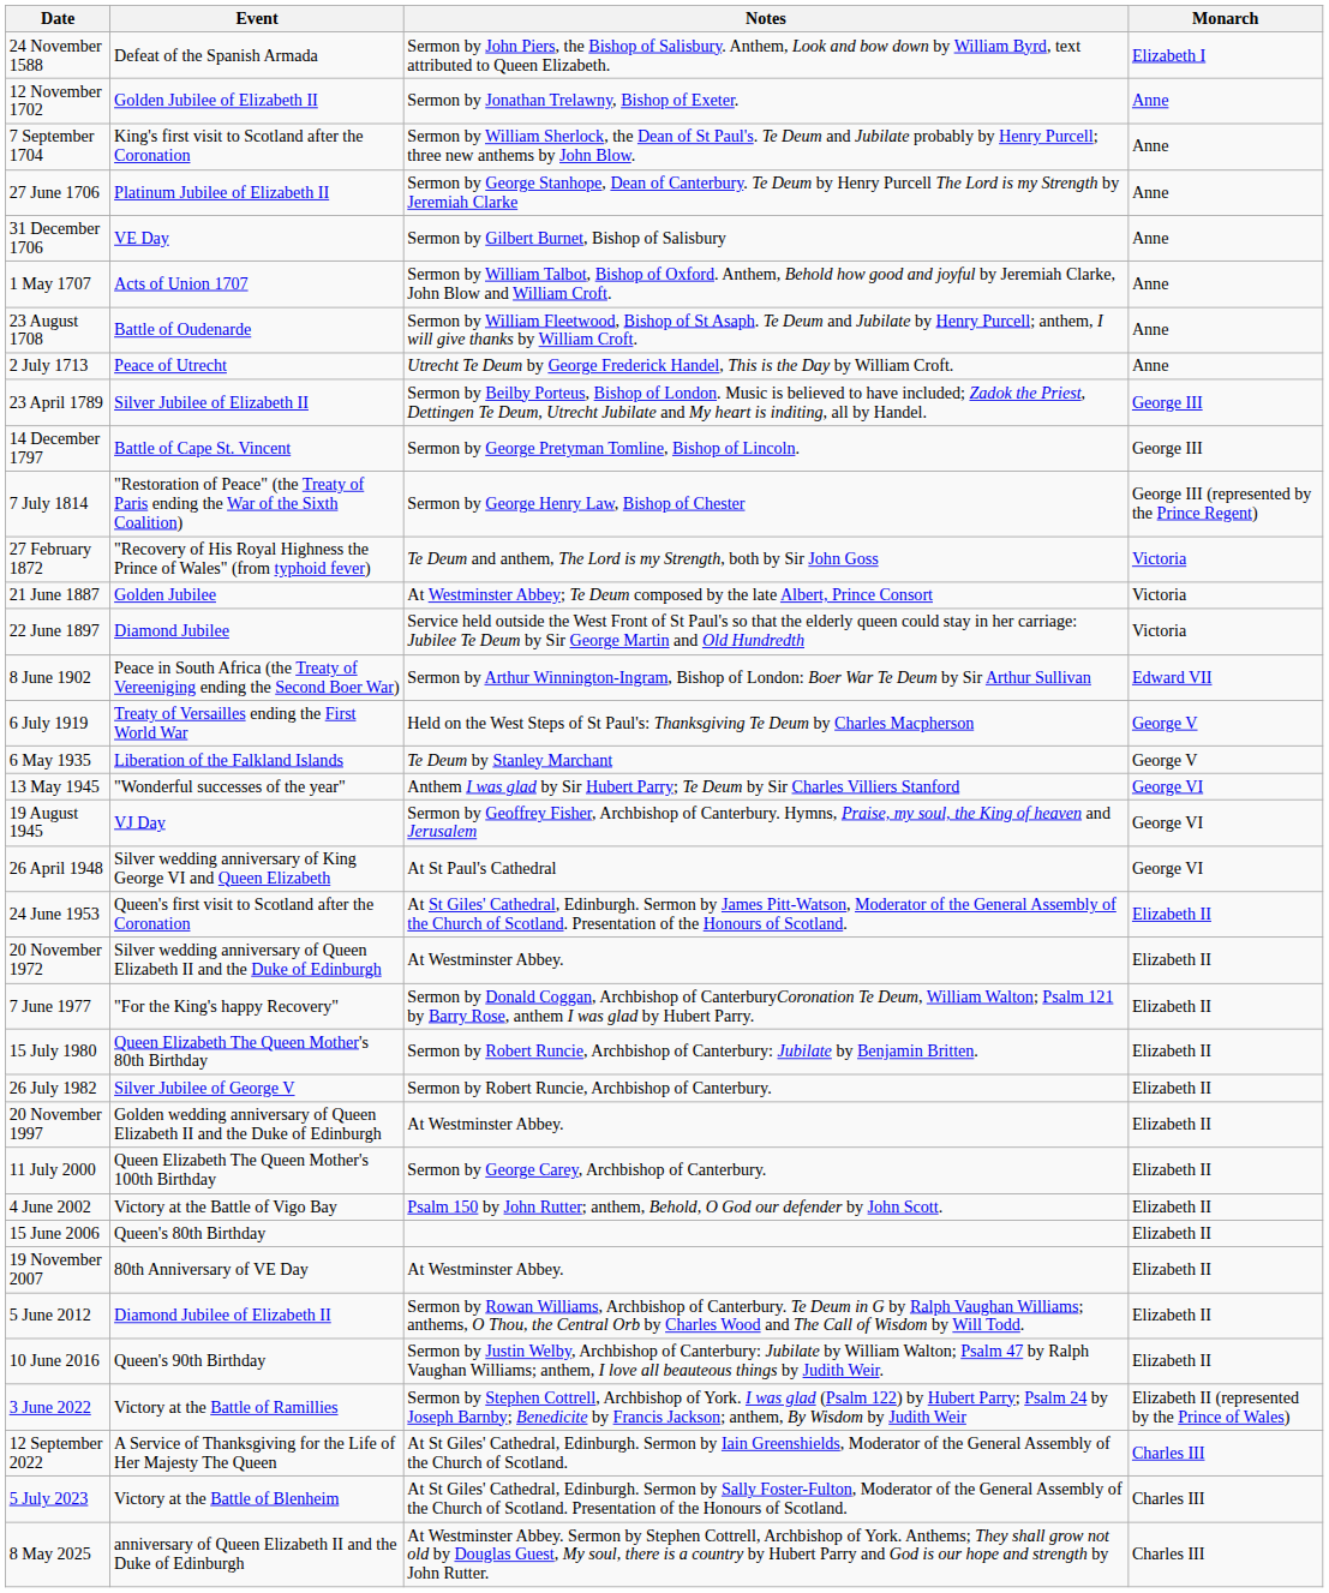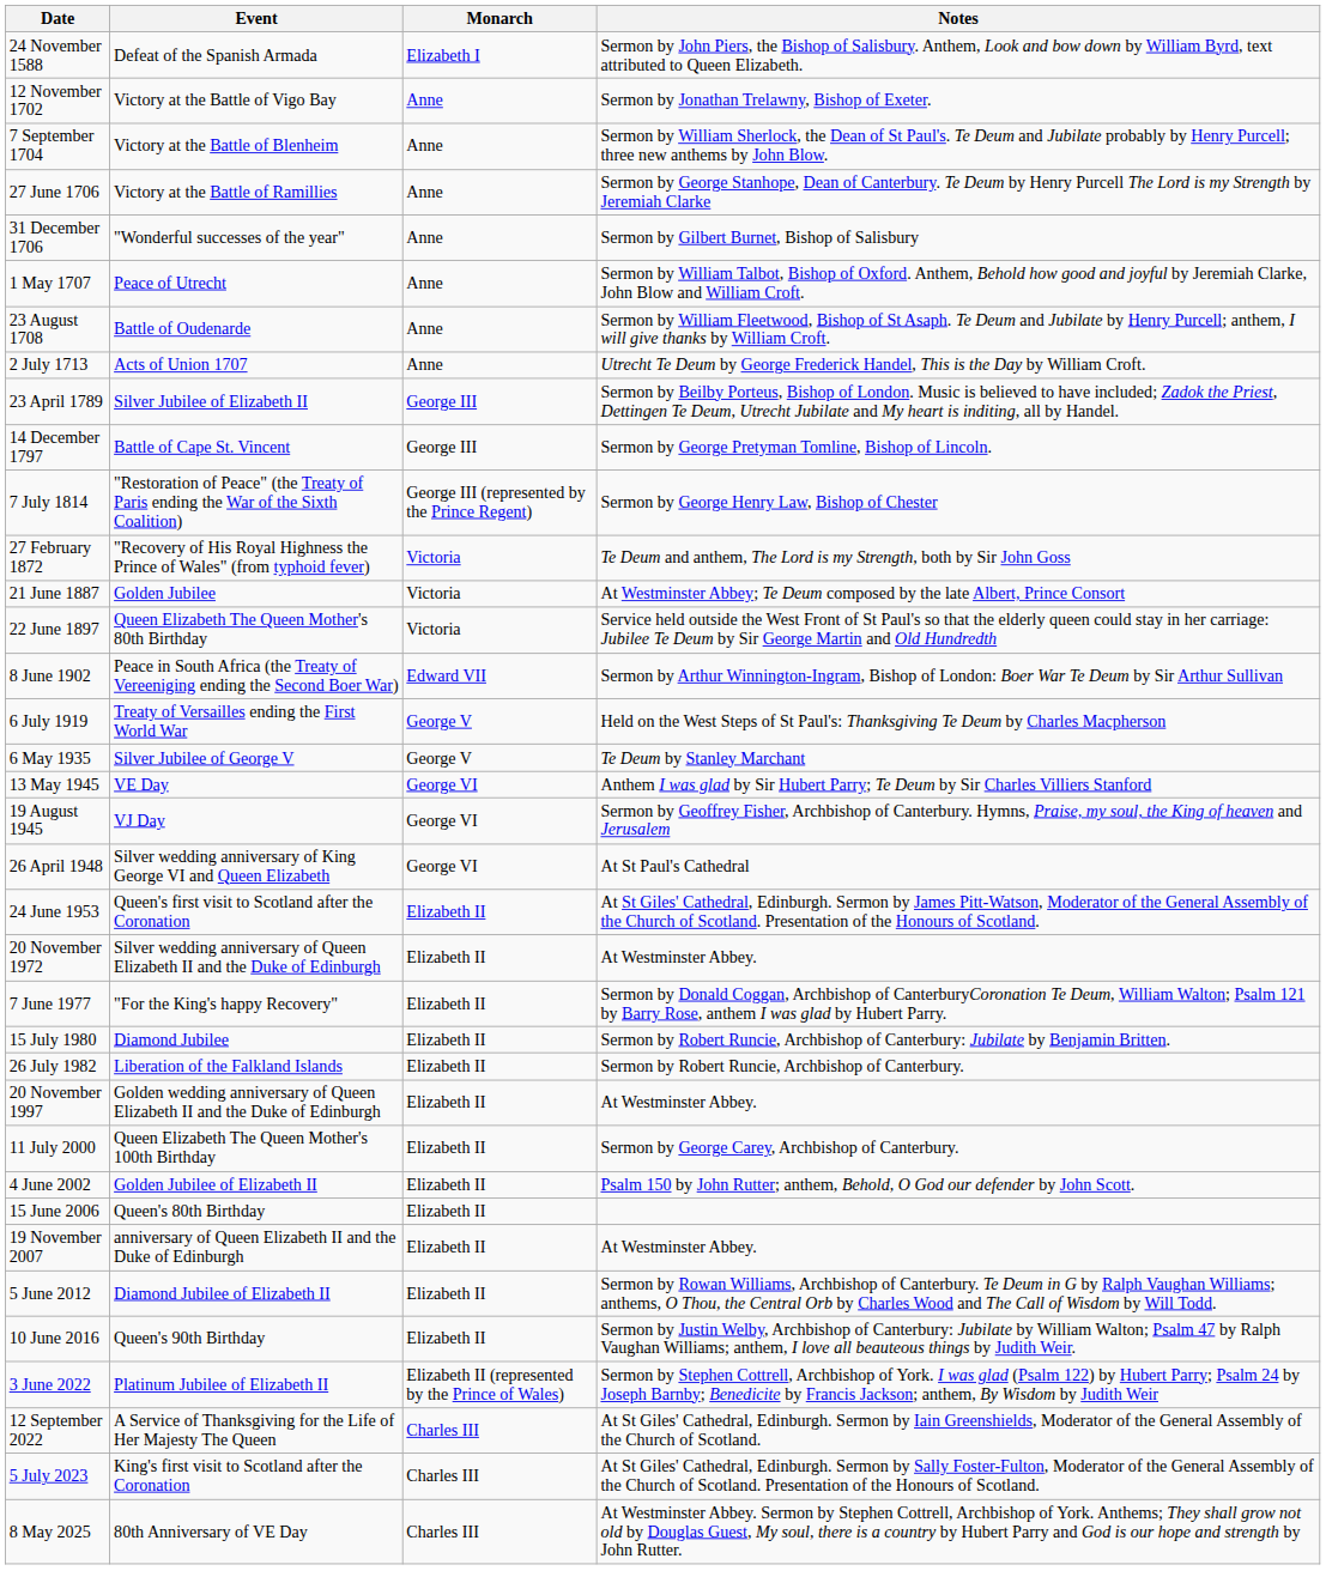 <table class="wikitable">
 <tr>
 <th>Date</th>
 <th>Event</th>
+<th>Monarch</th>
 <th>Notes</th>
-<th>Monarch</th>
 </tr>
 <tr>
 <td>24 November 1588</td>
 <td>Defeat of the Spanish Armada</td>
+<td><a href='#'>Elizabeth I</a></td>
 <td>Sermon by <a href='#'>John Piers</a>, the <a href='#'>Bishop of Salisbury</a>. Anthem, <em>Look and bow down</em> by <a href='#'>William Byrd</a>, text attributed to Queen Elizabeth.</td>
-<td><a href='#'>Elizabeth I</a></td>
 </tr>
 <tr>
 <td>12 November 1702</td>
-<td><a href='#'>Golden Jubilee of Elizabeth II</a></td>
+<td>Victory at the Battle of Vigo Bay</td>
+<td><a href='#'>Anne</a></td>
 <td>Sermon by <a href='#'>Jonathan Trelawny</a>, <a href='#'>Bishop of Exeter</a>.</td>
-<td><a href='#'>Anne</a></td>
 </tr>
 <tr>
 <td>7 September 1704</td>
-<td>King's first visit to Scotland after the <a href='#'>Coronation</a></td>
+<td>Victory at the <a href='#'>Battle of Blenheim</a></td>
+<td>Anne</td>
 <td>Sermon by <a href='#'>William Sherlock</a>, the <a href='#'>Dean of St Paul's</a>. <em>Te Deum</em> and <em>Jubilate</em> probably by <a href='#'>Henry Purcell</a>; three new anthems by <a href='#'>John Blow</a>.</td>
-<td>Anne</td>
 </tr>
 <tr>
 <td>27 June 1706</td>
-<td><a href='#'>Platinum Jubilee of Elizabeth II</a></td>
+<td>Victory at the <a href='#'>Battle of Ramillies</a></td>
+<td>Anne</td>
 <td>Sermon by <a href='#'>George Stanhope</a>, <a href='#'>Dean of Canterbury</a>. <em>Te Deum</em> by Henry Purcell <em>The Lord is my Strength</em> by <a href='#'>Jeremiah Clarke</a></td>
-<td>Anne</td>
 </tr>
 <tr>
 <td>31 December 1706</td>
-<td><a href='#'>VE Day</a></td>
+<td>"Wonderful successes of the year"</td>
+<td>Anne</td>
 <td>Sermon by <a href='#'>Gilbert Burnet</a>, Bishop of Salisbury</td>
-<td>Anne</td>
 </tr>
 <tr>
 <td>1 May 1707</td>
-<td><a href='#'>Acts of Union 1707</a></td>
+<td><a href='#'>Peace of Utrecht</a></td>
+<td>Anne</td>
 <td>Sermon by <a href='#'>William Talbot</a>, <a href='#'>Bishop of Oxford</a>. Anthem, <em>Behold how good and joyful</em> by Jeremiah Clarke, John Blow and <a href='#'>William Croft</a>.</td>
-<td>Anne</td>
 </tr>
 <tr>
 <td>23 August 1708</td>
 <td><a href='#'>Battle of Oudenarde</a></td>
+<td>Anne</td>
 <td>Sermon by <a href='#'>William Fleetwood</a>, <a href='#'>Bishop of St Asaph</a>. <em>Te Deum</em> and <em>Jubilate</em> by <a href='#'>Henry Purcell</a>; anthem, <em>I will give thanks</em> by <a href='#'>William Croft</a>.</td>
-<td>Anne</td>
 </tr>
 <tr>
 <td>2 July 1713</td>
-<td><a href='#'>Peace of Utrecht</a></td>
+<td><a href='#'>Acts of Union 1707</a></td>
+<td>Anne</td>
 <td><em>Utrecht Te Deum</em> by <a href='#'>George Frederick Handel</a>, <em>This is the Day</em> by William Croft.</td>
-<td>Anne</td>
 </tr>
 <tr>
 <td>23 April 1789</td>
 <td><a href='#'>Silver Jubilee of Elizabeth II</a></td>
+<td><a href='#'>George III</a></td>
 <td>Sermon by <a href='#'>Beilby Porteus</a>, <a href='#'>Bishop of London</a>. Music is believed to have included; <em><a href='#'>Zadok the Priest</a></em>, <em>Dettingen Te Deum</em>, <em>Utrecht Jubilate</em> and <em>My heart is inditing</em>, all by Handel.</td>
-<td><a href='#'>George III</a></td>
 </tr>
 <tr>
 <td>14 December 1797</td>
 <td><a href='#'>Battle of Cape St. Vincent</a></td>
+<td>George III</td>
 <td>Sermon by <a href='#'>George Pretyman Tomline</a>, <a href='#'>Bishop of Lincoln</a>.</td>
-<td>George III</td>
 </tr>
 <tr>
 <td>7 July 1814</td>
 <td>"Restoration of Peace" (the <a href='#'>Treaty of Paris</a> ending the <a href='#'>War of the Sixth Coalition</a>)</td>
+<td>George III (represented by the <a href='#'>Prince Regent</a>)</td>
 <td>Sermon by <a href='#'>George Henry Law</a>, <a href='#'>Bishop of Chester</a></td>
-<td>George III (represented by the <a href='#'>Prince Regent</a>)</td>
 </tr>
 <tr>
 <td>27 February 1872</td>
 <td>"Recovery of His Royal Highness the Prince of Wales" (from <a href='#'>typhoid fever</a>)</td>
+<td><a href='#'>Victoria</a></td>
 <td><em>Te Deum</em> and anthem, <em>The Lord is my Strength</em>, both by Sir <a href='#'>John Goss</a></td>
-<td><a href='#'>Victoria</a></td>
 </tr>
 <tr>
 <td>21 June 1887</td>
 <td><a href='#'>Golden Jubilee</a></td>
+<td>Victoria</td>
 <td>At <a href='#'>Westminster Abbey</a>; <em>Te Deum</em> composed by the late <a href='#'>Albert, Prince Consort</a></td>
-<td>Victoria</td>
 </tr>
 <tr>
 <td>22 June 1897</td>
-<td><a href='#'>Diamond Jubilee</a></td>
+<td><a href='#'>Queen Elizabeth The Queen Mother</a>'s 80th Birthday</td>
+<td>Victoria</td>
 <td>Service held outside the West Front of St Paul's so that the elderly queen could stay in her carriage: <em>Jubilee Te Deum</em> by Sir <a href='#'>George Martin</a> and <em><a href='#'>Old Hundredth</a></em></td>
-<td>Victoria</td>
 </tr>
 <tr>
 <td>8 June 1902</td>
 <td>Peace in South Africa (the <a href='#'>Treaty of Vereeniging</a> ending the <a href='#'>Second Boer War</a>)</td>
+<td><a href='#'>Edward VII</a></td>
 <td>Sermon by <a href='#'>Arthur Winnington-Ingram</a>, Bishop of London: <em>Boer War Te Deum</em> by Sir <a href='#'>Arthur Sullivan</a></td>
-<td><a href='#'>Edward VII</a></td>
 </tr>
 <tr>
 <td>6 July 1919</td>
 <td><a href='#'>Treaty of Versailles</a> ending the <a href='#'>First World War</a></td>
+<td><a href='#'>George V</a></td>
 <td>Held on the West Steps of St Paul's: <em>Thanksgiving Te Deum</em> by <a href='#'>Charles Macpherson</a></td>
-<td><a href='#'>George V</a></td>
 </tr>
 <tr>
 <td>6 May 1935</td>
-<td><a href='#'>Liberation of the Falkland Islands</a></td>
+<td><a href='#'>Silver Jubilee of George V</a></td>
+<td>George V</td>
 <td><em>Te Deum</em> by <a href='#'>Stanley Marchant</a></td>
-<td>George V</td>
 </tr>
 <tr>
 <td>13 May 1945</td>
-<td>"Wonderful successes of the year"</td>
+<td><a href='#'>VE Day</a></td>
+<td><a href='#'>George VI</a></td>
 <td>Anthem <em><a href='#'>I was glad</a></em> by Sir <a href='#'>Hubert Parry</a>; <em>Te Deum</em> by Sir <a href='#'>Charles Villiers Stanford</a></td>
-<td><a href='#'>George VI</a></td>
 </tr>
 <tr>
 <td>19 August 1945</td>
 <td><a href='#'>VJ Day</a></td>
+<td>George VI</td>
 <td>Sermon by <a href='#'>Geoffrey Fisher</a>, Archbishop of Canterbury. Hymns, <em><a href='#'>Praise, my soul, the King of heaven</a></em> and <em><a href='#'>Jerusalem</a></em></td>
-<td>George VI</td>
 </tr>
 <tr>
 <td>26 April 1948</td>
 <td>Silver wedding anniversary of King George VI and <a href='#'>Queen Elizabeth</a></td>
+<td>George VI</td>
 <td>At St Paul's Cathedral</td>
-<td>George VI</td>
 </tr>
 <tr>
 <td>24 June 1953</td>
 <td>Queen's first visit to Scotland after the <a href='#'>Coronation</a></td>
+<td><a href='#'>Elizabeth II</a></td>
 <td>At <a href='#'>St Giles' Cathedral</a>, Edinburgh. Sermon by <a href='#'>James Pitt-Watson</a>, <a href='#'>Moderator of the General Assembly of the Church of Scotland</a>. Presentation of the <a href='#'>Honours of Scotland</a>.</td>
-<td><a href='#'>Elizabeth II</a></td>
 </tr>
 <tr>
 <td>20 November 1972</td>
 <td>Silver wedding anniversary of Queen Elizabeth II and the <a href='#'>Duke of Edinburgh</a></td>
+<td>Elizabeth II</td>
 <td>At Westminster Abbey.</td>
-<td>Elizabeth II</td>
 </tr>
 <tr>
 <td>7 June 1977</td>
 <td>"For the King's happy Recovery"</td>
+<td>Elizabeth II</td>
 <td>Sermon by <a href='#'>Donald Coggan</a>, Archbishop of Canterbury<em>Coronation Te Deum</em>, <a href='#'>William Walton</a>; <a href='#'>Psalm 121</a> by <a href='#'>Barry Rose</a>, anthem <em>I was glad</em> by Hubert Parry.</td>
-<td>Elizabeth II</td>
 </tr>
 <tr>
 <td>15 July 1980</td>
-<td><a href='#'>Queen Elizabeth The Queen Mother</a>'s 80th Birthday</td>
+<td><a href='#'>Diamond Jubilee</a></td>
+<td>Elizabeth II</td>
 <td>Sermon by <a href='#'>Robert Runcie</a>, Archbishop of Canterbury: <em><a href='#'>Jubilate</a></em> by <a href='#'>Benjamin Britten</a>.</td>
-<td>Elizabeth II</td>
 </tr>
 <tr>
 <td>26 July 1982</td>
-<td><a href='#'>Silver Jubilee of George V</a></td>
+<td><a href='#'>Liberation of the Falkland Islands</a></td>
+<td>Elizabeth II</td>
 <td>Sermon by Robert Runcie, Archbishop of Canterbury.</td>
-<td>Elizabeth II</td>
 </tr>
 <tr>
 <td>20 November 1997</td>
 <td>Golden wedding anniversary of Queen Elizabeth II and the Duke of Edinburgh</td>
+<td>Elizabeth II</td>
 <td>At Westminster Abbey.</td>
-<td>Elizabeth II</td>
 </tr>
 <tr>
 <td>11 July 2000</td>
 <td>Queen Elizabeth The Queen Mother's 100th Birthday</td>
+<td>Elizabeth II</td>
 <td>Sermon by <a href='#'>George Carey</a>, Archbishop of Canterbury.</td>
-<td>Elizabeth II</td>
 </tr>
 <tr>
 <td>4 June 2002</td>
-<td>Victory at the Battle of Vigo Bay</td>
+<td><a href='#'>Golden Jubilee of Elizabeth II</a></td>
+<td>Elizabeth II</td>
 <td><a href='#'>Psalm 150</a> by <a href='#'>John Rutter</a>; anthem, <em>Behold, O God our defender</em> by <a href='#'>John Scott</a>.</td>
-<td>Elizabeth II</td>
 </tr>
 <tr>
 <td>15 June 2006</td>
 <td>Queen's 80th Birthday</td>
+<td>Elizabeth II</td>
 <td></td>
-<td>Elizabeth II</td>
 </tr>
 <tr>
 <td>19 November 2007</td>
-<td>80th Anniversary of VE Day</td>
+<td Diamond wedding>anniversary of Queen Elizabeth II and the Duke of Edinburgh</td>
+<td>Elizabeth II</td>
 <td>At Westminster Abbey.</td>
-<td>Elizabeth II</td>
 </tr>
 <tr>
 <td>5 June 2012</td>
 <td><a href='#'>Diamond Jubilee of Elizabeth II</a></td>
+<td>Elizabeth II</td>
 <td>Sermon by <a href='#'>Rowan Williams</a>, Archbishop of Canterbury. <em>Te Deum in G</em> by <a href='#'>Ralph Vaughan Williams</a>; anthems, <em>O Thou, the Central Orb</em> by <a href='#'>Charles Wood</a> and <em>The Call of Wisdom</em> by <a href='#'>Will Todd</a>.</td>
-<td>Elizabeth II</td>
 </tr>
 <tr>
 <td>10 June 2016</td>
 <td>Queen's 90th Birthday</td>
+<td>Elizabeth II</td>
 <td>Sermon by <a href='#'>Justin Welby</a>, Archbishop of Canterbury: <em>Jubilate</em> by William Walton; <a href='#'>Psalm 47</a> by Ralph Vaughan Williams; anthem, <em>I love all beauteous things</em> by <a href='#'>Judith Weir</a>.</td>
-<td>Elizabeth II</td>
 </tr>
 <tr>
 <td><a href='#'>3 June 2022</a></td>
-<td>Victory at the <a href='#'>Battle of Ramillies</a></td>
+<td><a href='#'>Platinum Jubilee of Elizabeth II</a></td>
+<td>Elizabeth II (represented by the <a href='#'>Prince of Wales</a>)</td>
 <td>Sermon by <a href='#'>Stephen Cottrell</a>, Archbishop of York. <em><a href='#'>I was glad</a></em> (<a href='#'>Psalm 122</a>) by <a href='#'>Hubert Parry</a>; <a href='#'>Psalm 24</a> by <a href='#'>Joseph Barnby</a>; <em><a href='#'>Benedicite</a></em> by <a href='#'>Francis Jackson</a>; anthem, <em>By Wisdom</em> by <a href='#'>Judith Weir</a></td>
-<td>Elizabeth II (represented by the <a href='#'>Prince of Wales</a>)</td>
 </tr>
 <tr>
 <td>12 September 2022</td>
 <td>A Service of Thanksgiving for the Life of Her Majesty The Queen</td>
+<td><a href='#'>Charles III</a></td>
 <td>At St Giles' Cathedral, Edinburgh. Sermon by <a href='#'>Iain Greenshields</a>, Moderator of the General Assembly of the Church of Scotland.</td>
-<td><a href='#'>Charles III</a></td>
 </tr>
 <tr>
 <td><a href='#'>5 July 2023</a></td>
-<td>Victory at the <a href='#'>Battle of Blenheim</a></td>
+<td>King's first visit to Scotland after the <a href='#'>Coronation</a></td>
+<td>Charles III</td>
 <td>At St Giles' Cathedral, Edinburgh. Sermon by <a href='#'>Sally Foster-Fulton</a>, Moderator of the General Assembly of the Church of Scotland. Presentation of the Honours of Scotland.</td>
-<td>Charles III</td>
 </tr>
 <tr>
 <td>8 May 2025</td>
-<td Diamond wedding>anniversary of Queen Elizabeth II and the Duke of Edinburgh</td>
+<td>80th Anniversary of VE Day</td>
+<td>Charles III</td>
 <td>At Westminster Abbey. Sermon by Stephen Cottrell, Archbishop of York. Anthems; <em>They shall grow not old</em> by <a href='#'>Douglas Guest</a>, <em>My soul, there is a country</em> by Hubert Parry and <em>God is our hope and strength</em> by John Rutter.</td>
-<td>Charles III</td>
 </tr>
 </table>
